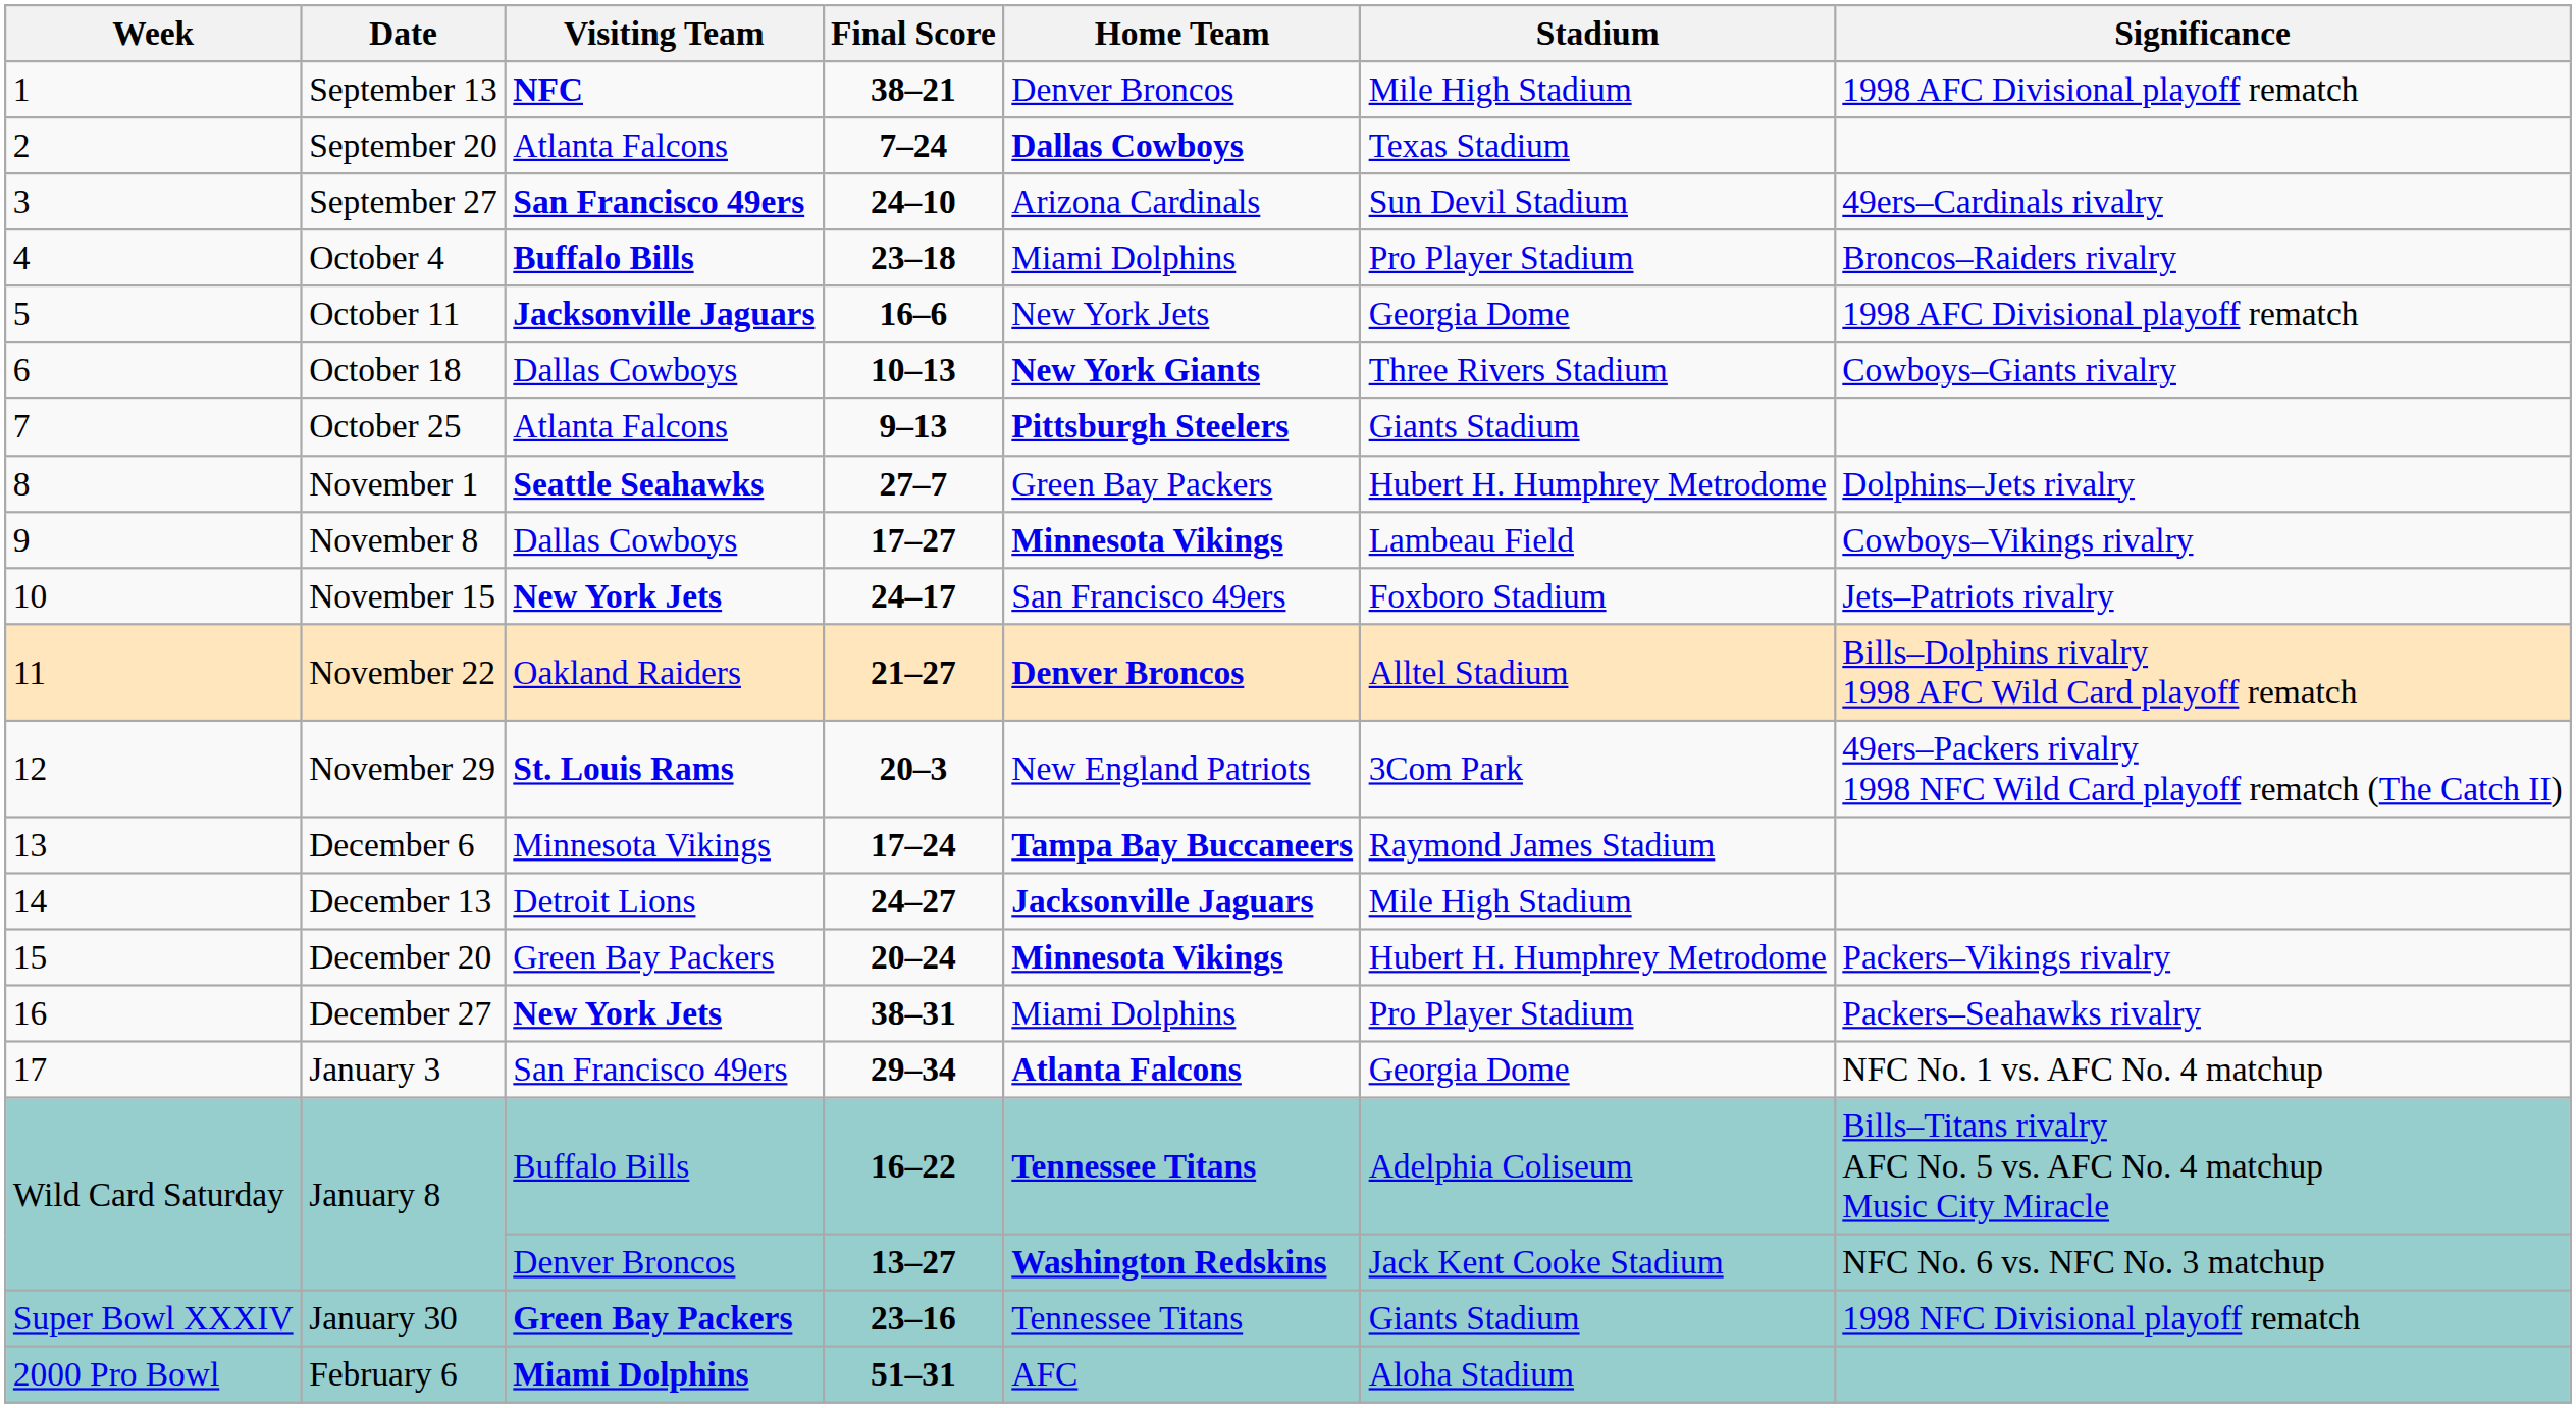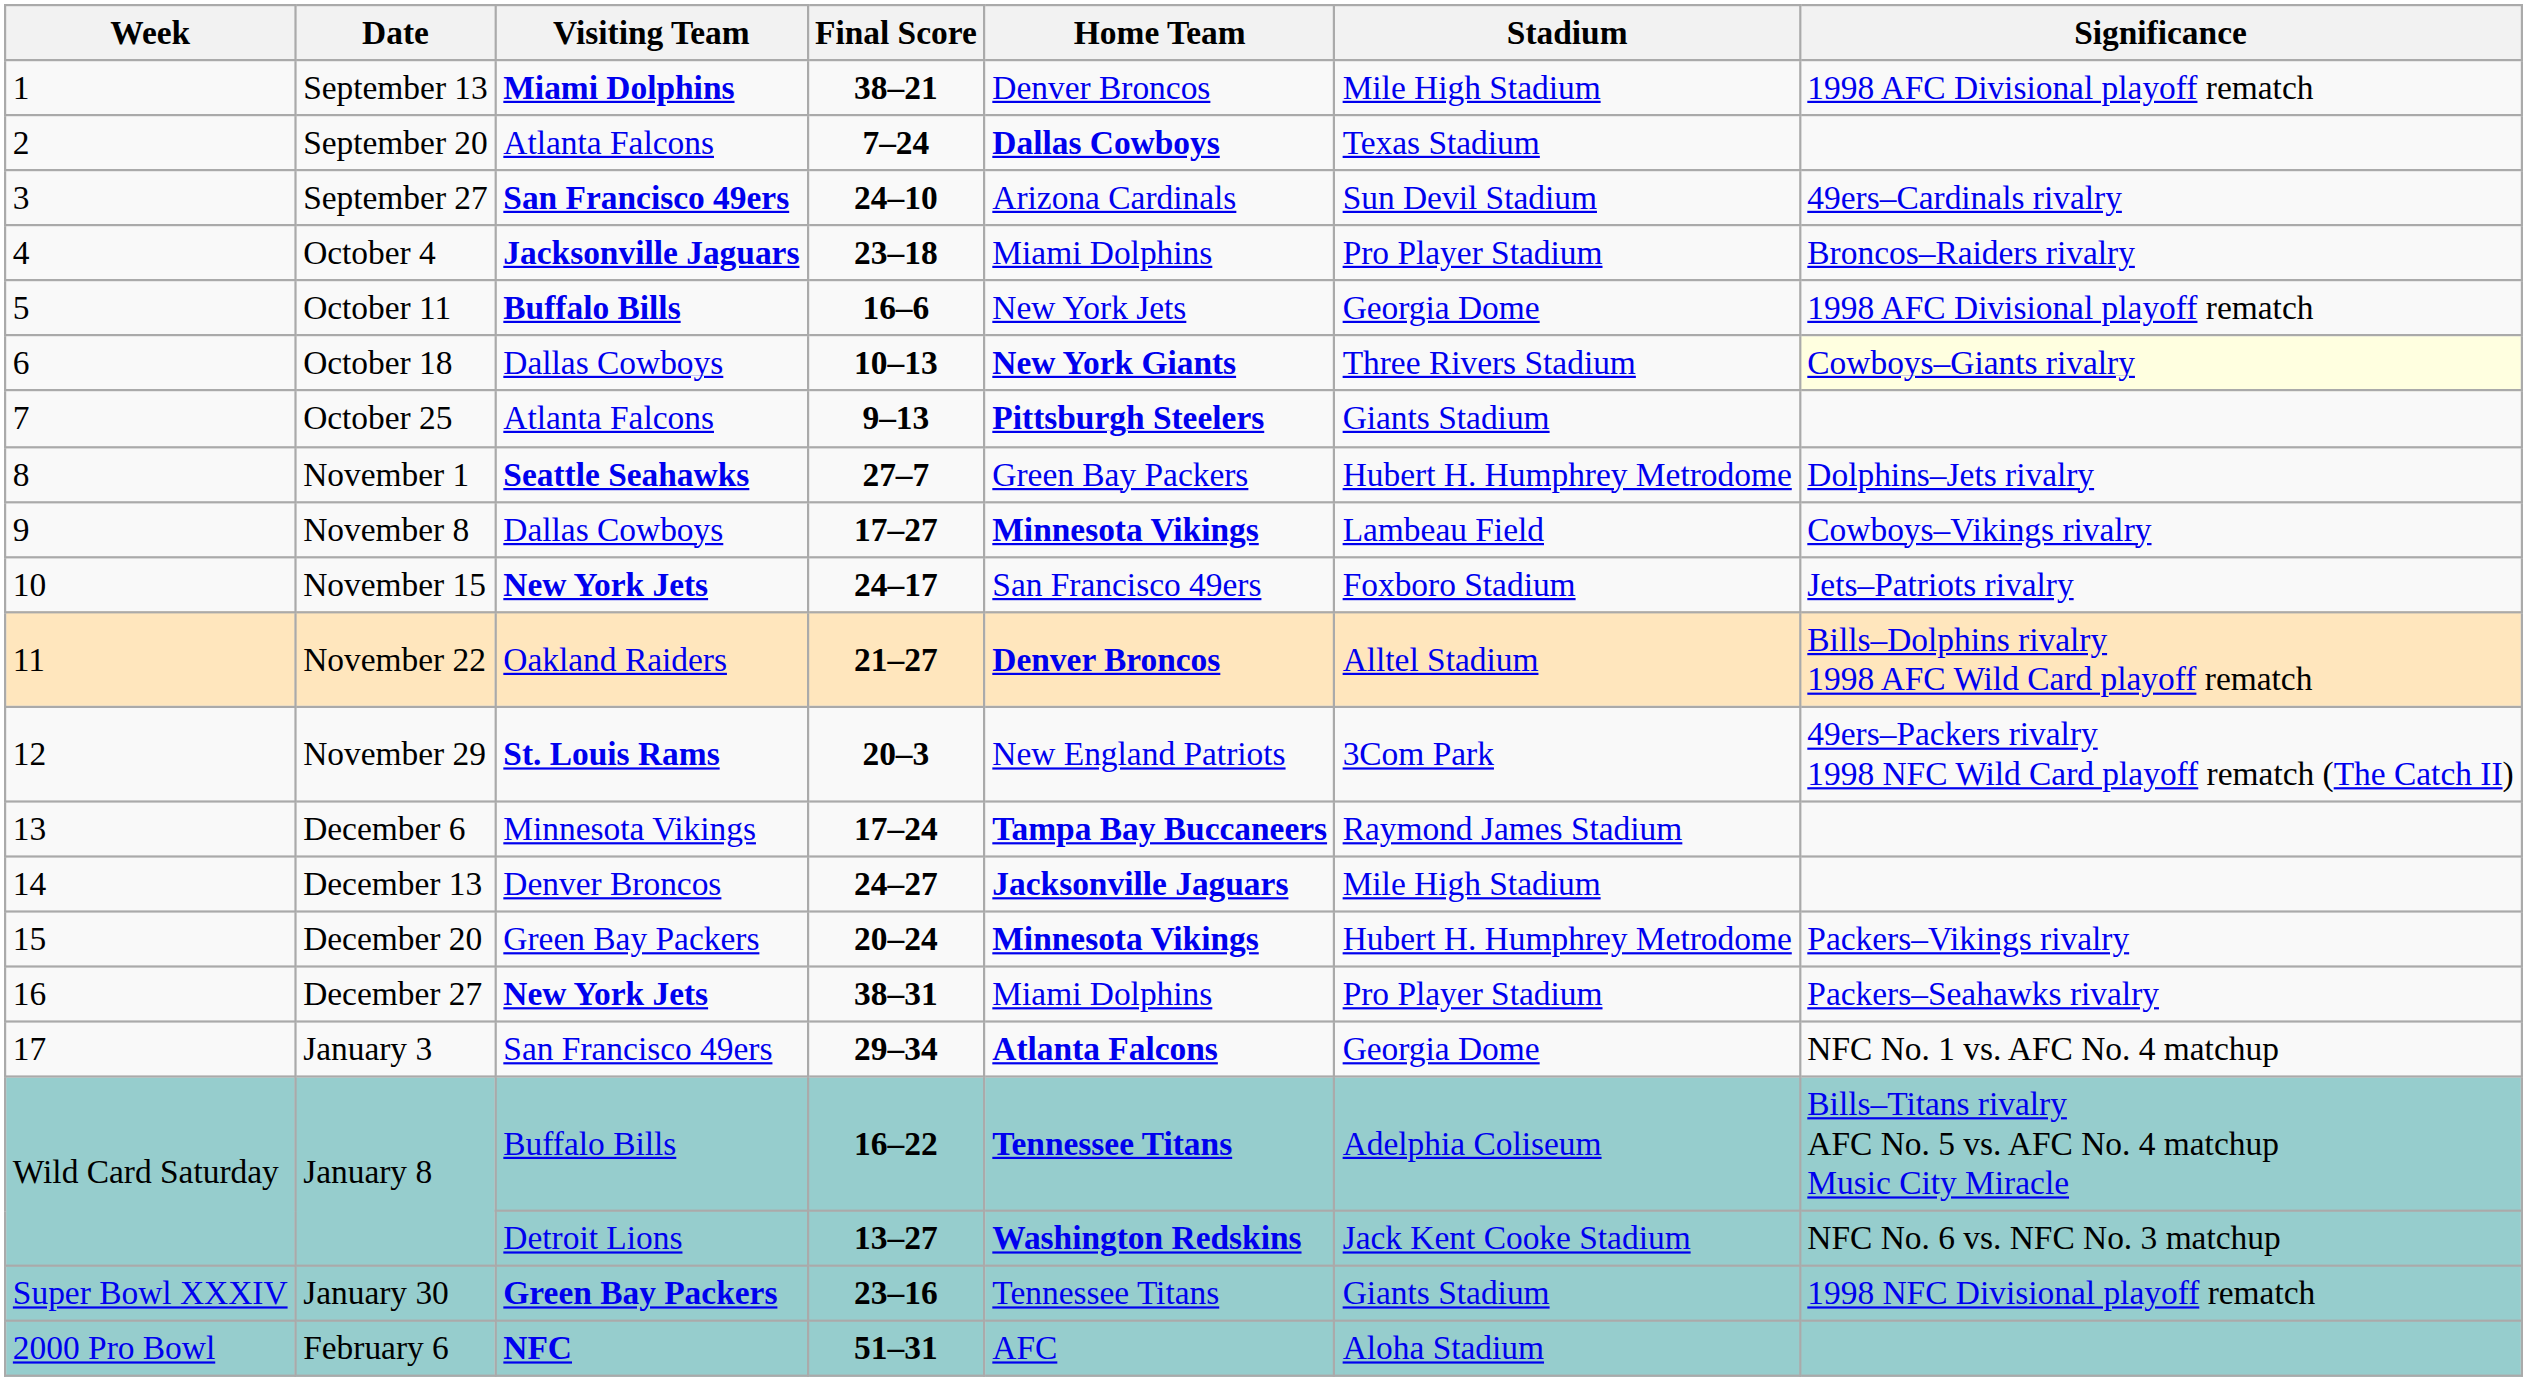 <table class="wikitable" style= "font-size: 95%;">
 <tr>
 <th>Week</th>
 <th>Date</th>
 <th>Visiting Team</th>
 <th>Final Score</th>
 <th>Home Team</th>
 <th>Stadium</th>
 <th>Significance</th>
 </tr>
 <tr>
 <td>1</td>
 <td>September 13</td>
-<td><strong><a href='#'>NFC</a></strong></td>
+<td><strong><a href='#'>Miami Dolphins</a></strong></td>
 <td align="center"><strong>38–21</strong></td>
 <td><a href='#'>Denver Broncos</a></td>
 <td><a href='#'>Mile High Stadium</a></td>
 <td><a href='#'>1998 AFC Divisional playoff</a> rematch</td>
 </tr>
 <tr>
 <td>2</td>
 <td>September 20</td>
 <td><a href='#'>Atlanta Falcons</a></td>
 <td align="center"><strong>7–24</strong></td>
 <td><strong><a href='#'>Dallas Cowboys</a></strong></td>
 <td><a href='#'>Texas Stadium</a></td>
 <td></td>
 </tr>
 <tr>
 <td>3</td>
 <td>September 27</td>
 <td><strong><a href='#'>San Francisco 49ers</a></strong></td>
 <td align="center"><strong>24–10</strong></td>
 <td><a href='#'>Arizona Cardinals</a></td>
 <td><a href='#'>Sun Devil Stadium</a></td>
 <td><a href='#'>49ers–Cardinals rivalry</a></td>
 </tr>
 <tr>
 <td>4</td>
 <td>October 4</td>
-<td><strong><a href='#'>Buffalo Bills</a></strong></td>
+<td><strong><a href='#'>Jacksonville Jaguars</a></strong></td>
 <td align="center"><strong>23–18</strong></td>
 <td><a href='#'>Miami Dolphins</a></td>
 <td><a href='#'>Pro Player Stadium</a></td>
 <td><a href='#'>Broncos–Raiders rivalry</a></td>
 </tr>
 <tr>
 <td>5</td>
 <td>October 11</td>
-<td><strong><a href='#'>Jacksonville Jaguars</a></strong></td>
+<td><strong><a href='#'>Buffalo Bills</a></strong></td>
 <td align="center"><strong>16–6</strong></td>
 <td><a href='#'>New York Jets</a></td>
 <td><a href='#'>Georgia Dome</a></td>
 <td><a href='#'>1998 AFC Divisional playoff</a> rematch</td>
 </tr>
 <tr>
 <td>6</td>
 <td>October 18</td>
 <td><a href='#'>Dallas Cowboys</a></td>
 <td align="center"><strong>10–13</strong></td>
 <td><strong><a href='#'>New York Giants</a></strong></td>
 <td><a href='#'>Three Rivers Stadium</a></td>
-<td><a href='#'>Cowboys–Giants rivalry</a></td>
+<td style="background: lightyellow;"><a href='#'>Cowboys–Giants rivalry</a></td>
 </tr>
 <tr>
 <td>7</td>
 <td>October 25</td>
 <td><a href='#'>Atlanta Falcons</a></td>
 <td align="center"><strong>9–13</strong></td>
 <td><strong><a href='#'>Pittsburgh Steelers</a></strong></td>
 <td><a href='#'>Giants Stadium</a></td>
 <td></td>
 </tr>
 <tr>
 <td>8</td>
 <td>November 1</td>
 <td><strong><a href='#'>Seattle Seahawks</a></strong></td>
 <td align="center"><strong>27–7</strong></td>
 <td><a href='#'>Green Bay Packers</a></td>
 <td><a href='#'>Hubert H. Humphrey Metrodome</a></td>
 <td><a href='#'>Dolphins–Jets rivalry</a></td>
 </tr>
 <tr>
 <td>9</td>
 <td>November 8</td>
 <td><a href='#'>Dallas Cowboys</a></td>
 <td align="center"><strong>17–27</strong></td>
 <td><strong><a href='#'>Minnesota Vikings</a></strong></td>
 <td><a href='#'>Lambeau Field</a></td>
 <td><a href='#'>Cowboys–Vikings rivalry</a></td>
 </tr>
 <tr>
 <td>10</td>
 <td>November 15</td>
 <td><strong><a href='#'>New York Jets</a></strong></td>
 <td align="center"><strong>24–17</strong></td>
 <td><a href='#'>San Francisco 49ers</a></td>
 <td><a href='#'>Foxboro Stadium</a></td>
 <td><a href='#'>Jets–Patriots rivalry</a></td>
 </tr>
 <tr bgcolor="#FFE6BD">
 <td>11</td>
 <td>November 22</td>
 <td><a href='#'>Oakland Raiders</a></td>
 <td align="center"><strong>21–27</strong></td>
 <td><strong><a href='#'>Denver Broncos</a></strong></td>
 <td><a href='#'>Alltel Stadium</a></td>
 <td><a href='#'>Bills–Dolphins rivalry</a><br><a href='#'>1998 AFC Wild Card playoff</a> rematch</td>
 </tr>
 <tr>
 <td>12</td>
 <td>November 29</td>
 <td><strong><a href='#'>St. Louis Rams</a></strong></td>
 <td align="center"><strong>20–3</strong></td>
 <td><a href='#'>New England Patriots</a></td>
 <td><a href='#'>3Com Park</a></td>
 <td><a href='#'>49ers–Packers rivalry</a><br><a href='#'>1998 NFC Wild Card playoff</a> rematch (<a href='#'>The Catch II</a>)</td>
 </tr>
 <tr>
 <td>13</td>
 <td>December 6</td>
 <td><a href='#'>Minnesota Vikings</a></td>
 <td align="center"><strong>17–24</strong></td>
 <td><strong><a href='#'>Tampa Bay Buccaneers</a></strong></td>
 <td><a href='#'>Raymond James Stadium</a></td>
 <td></td>
 </tr>
 <tr>
 <td>14</td>
 <td>December 13</td>
-<td><a href='#'>Detroit Lions</a></td>
+<td><a href='#'>Denver Broncos</a></td>
 <td align="center"><strong>24–27</strong></td>
 <td><strong><a href='#'>Jacksonville Jaguars</a></strong></td>
 <td><a href='#'>Mile High Stadium</a></td>
 <td></td>
 </tr>
 <tr>
 <td>15</td>
 <td>December 20</td>
 <td><a href='#'>Green Bay Packers</a></td>
 <td align="center"><strong>20–24</strong></td>
 <td><strong><a href='#'>Minnesota Vikings</a></strong></td>
 <td><a href='#'>Hubert H. Humphrey Metrodome</a></td>
 <td><a href='#'>Packers–Vikings rivalry</a></td>
 </tr>
 <tr>
 <td>16</td>
 <td>December 27</td>
 <td><strong><a href='#'>New York Jets</a></strong></td>
 <td align="center"><strong>38–31</strong></td>
 <td><a href='#'>Miami Dolphins</a></td>
 <td><a href='#'>Pro Player Stadium</a></td>
 <td><a href='#'>Packers–Seahawks rivalry</a></td>
 </tr>
 <tr>
 <td>17</td>
 <td>January 3</td>
 <td><a href='#'>San Francisco 49ers</a></td>
 <td align="center"><strong>29–34</strong></td>
 <td><strong><a href='#'>Atlanta Falcons</a></strong></td>
 <td><a href='#'>Georgia Dome</a></td>
 <td>NFC No. 1 vs. AFC No. 4 matchup</td>
 </tr>
 <tr bgcolor="#96CDCD">
 <td rowspan="2">Wild Card Saturday</td>
 <td rowspan="2">January 8</td>
 <td><a href='#'>Buffalo Bills</a></td>
 <td align="center"><strong>16–22</strong></td>
 <td><strong><a href='#'>Tennessee Titans</a></strong></td>
 <td><a href='#'>Adelphia Coliseum</a></td>
 <td><a href='#'>Bills–Titans rivalry</a><br>AFC No. 5 vs. AFC No. 4 matchup<br><a href='#'>Music City Miracle</a></td>
 </tr>
 <tr bgcolor="#96CDCD">
-<td><a href='#'>Denver Broncos</a></td>
+<td><a href='#'>Detroit Lions</a></td>
 <td align="center"><strong>13–27</strong></td>
 <td><strong><a href='#'>Washington Redskins</a></strong></td>
 <td><a href='#'>Jack Kent Cooke Stadium</a></td>
 <td>NFC No. 6 vs. NFC No. 3 matchup</td>
 </tr>
 <tr bgcolor="#96CDCD">
 <td><a href='#'>Super Bowl XXXIV</a></td>
 <td>January 30</td>
 <td><strong><a href='#'>Green Bay Packers</a></strong></td>
 <td align="center"><strong>23–16</strong></td>
 <td><a href='#'>Tennessee Titans</a></td>
 <td><a href='#'>Giants Stadium</a></td>
 <td><a href='#'>1998 NFC Divisional playoff</a> rematch</td>
 </tr>
 <tr bgcolor="#96CDCD">
 <td><a href='#'>2000 Pro Bowl</a></td>
 <td>February 6</td>
-<td><strong><a href='#'>Miami Dolphins</a></strong></td>
+<td><strong><a href='#'>NFC</a></strong></td>
 <td align="center"><strong>51–31</strong></td>
 <td><a href='#'>AFC</a></td>
 <td><a href='#'>Aloha Stadium</a></td>
 <td></td>
 </tr>
 </table>
